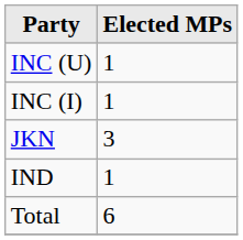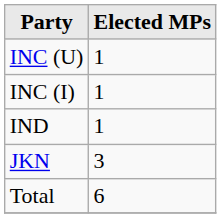 <table class="wikitable sortable">
 <tr>
 <th style="background-color:#E9E9E9" align="left" valign="top">Party</th>
 <th style="background-color:#E9E9E9" align="center" valign="top">Elected MPs</th>
 </tr>
 <tr>
 <td><a href='#'>INC</a> (U)</td>
 <td>1</td>
 </tr>
 <tr>
 <td>INC (I)</td>
 <td>1</td>
 </tr>
 <tr>
+<td>IND</td>
+<td>1</td>
+</tr>
+<tr>
 <td><a href='#'>JKN</a></td>
 <td>3</td>
-</tr>
-<tr>
-<td>IND</td>
-<td>1</td>
 </tr>
 <tr>
 <td>Total</td>
 <td>6</td>
 </tr>
 <tr>
 </tr>
 </table>
